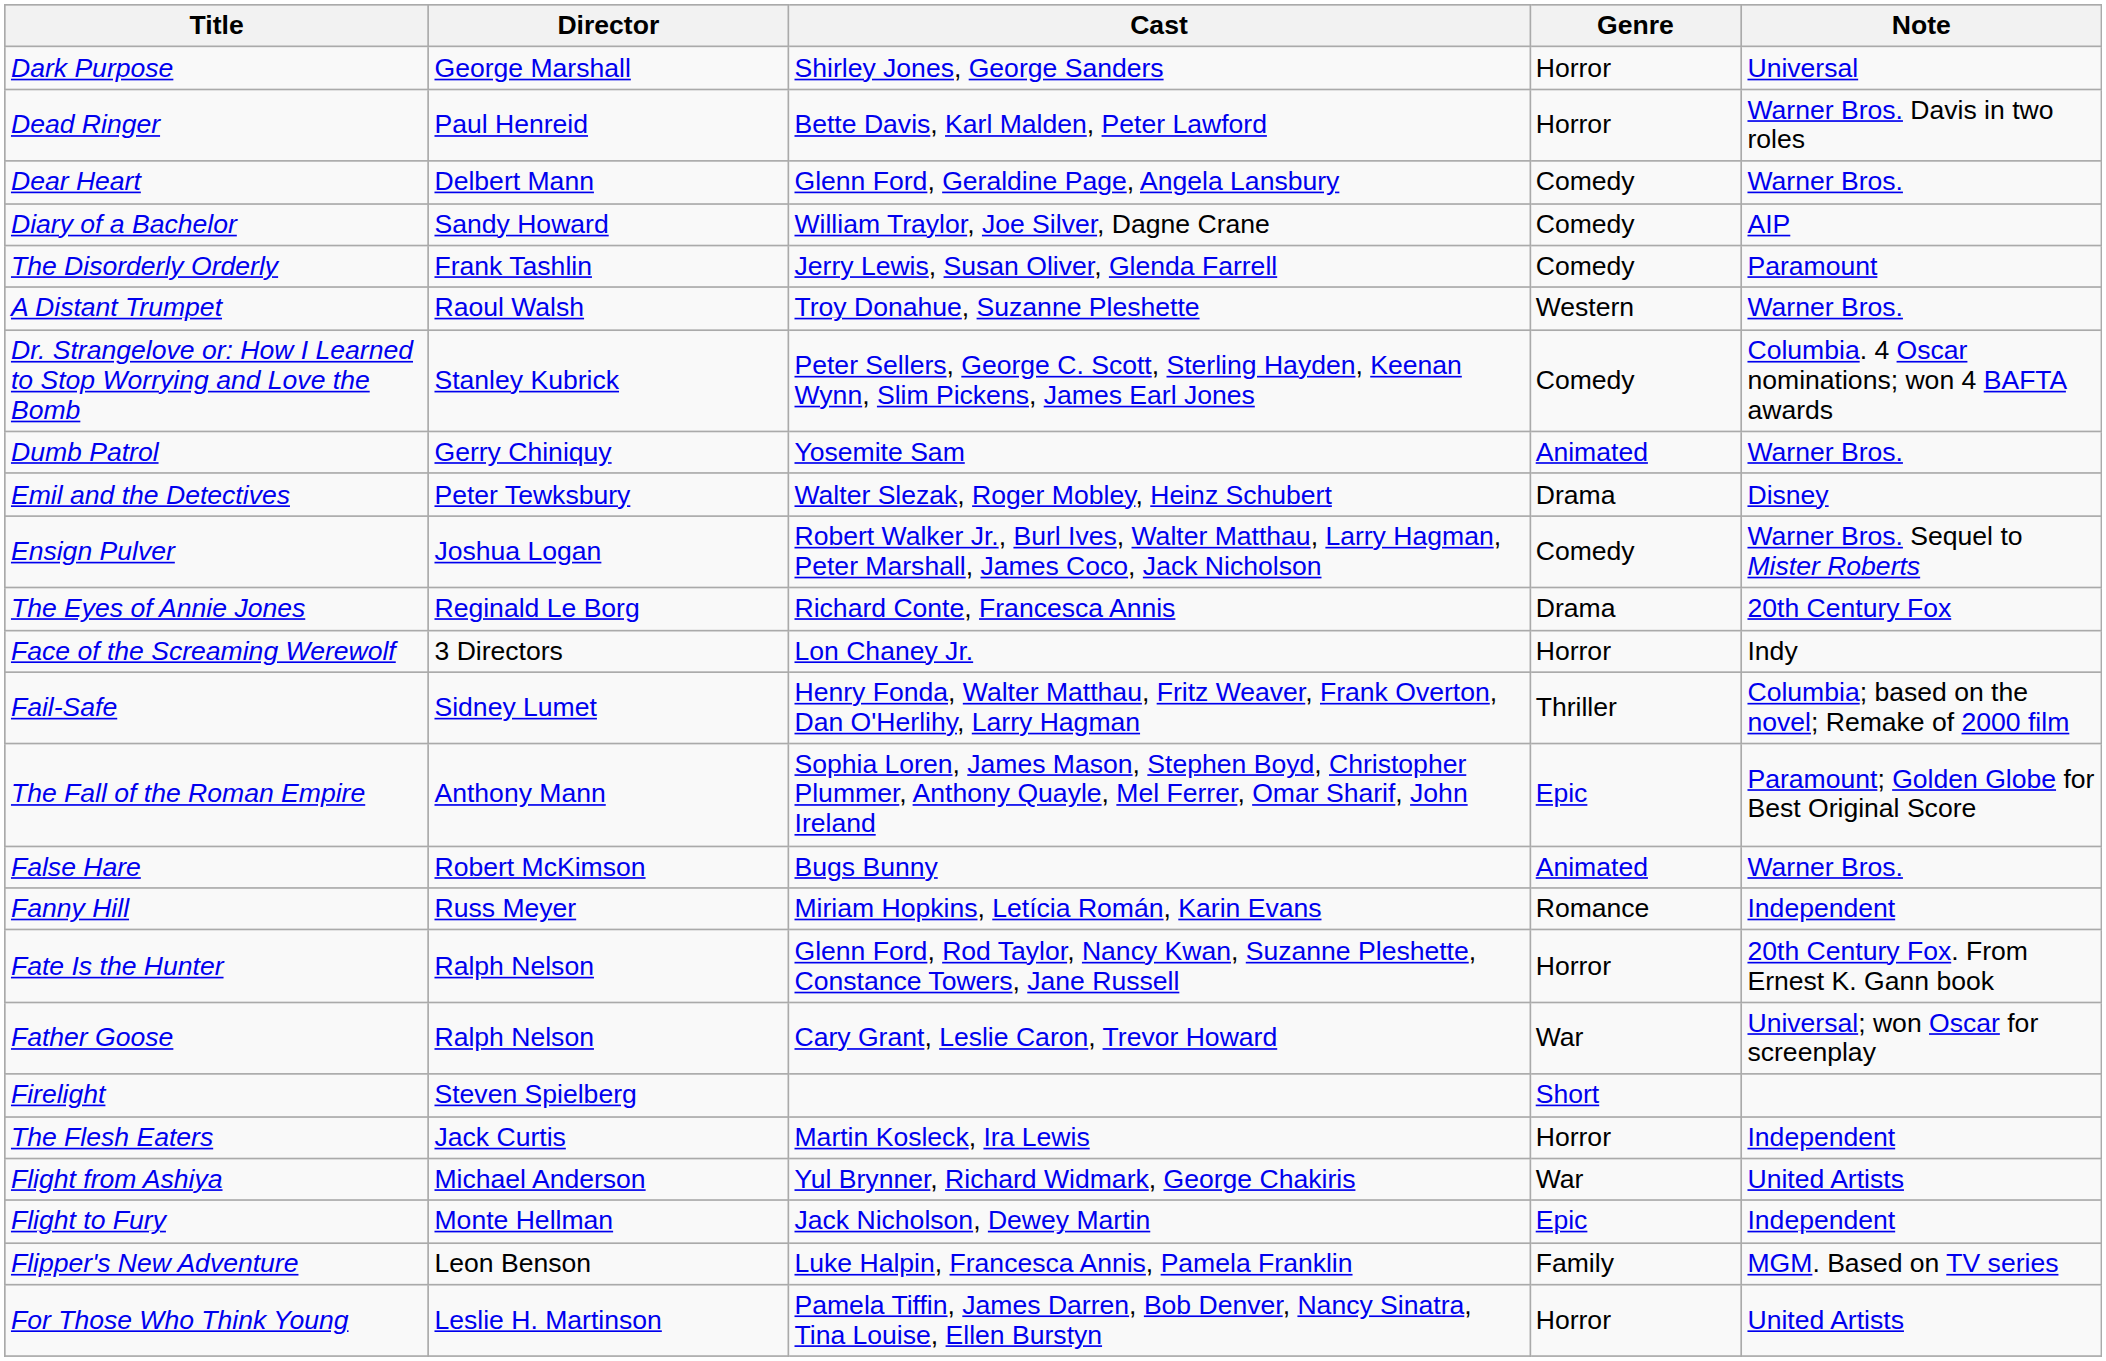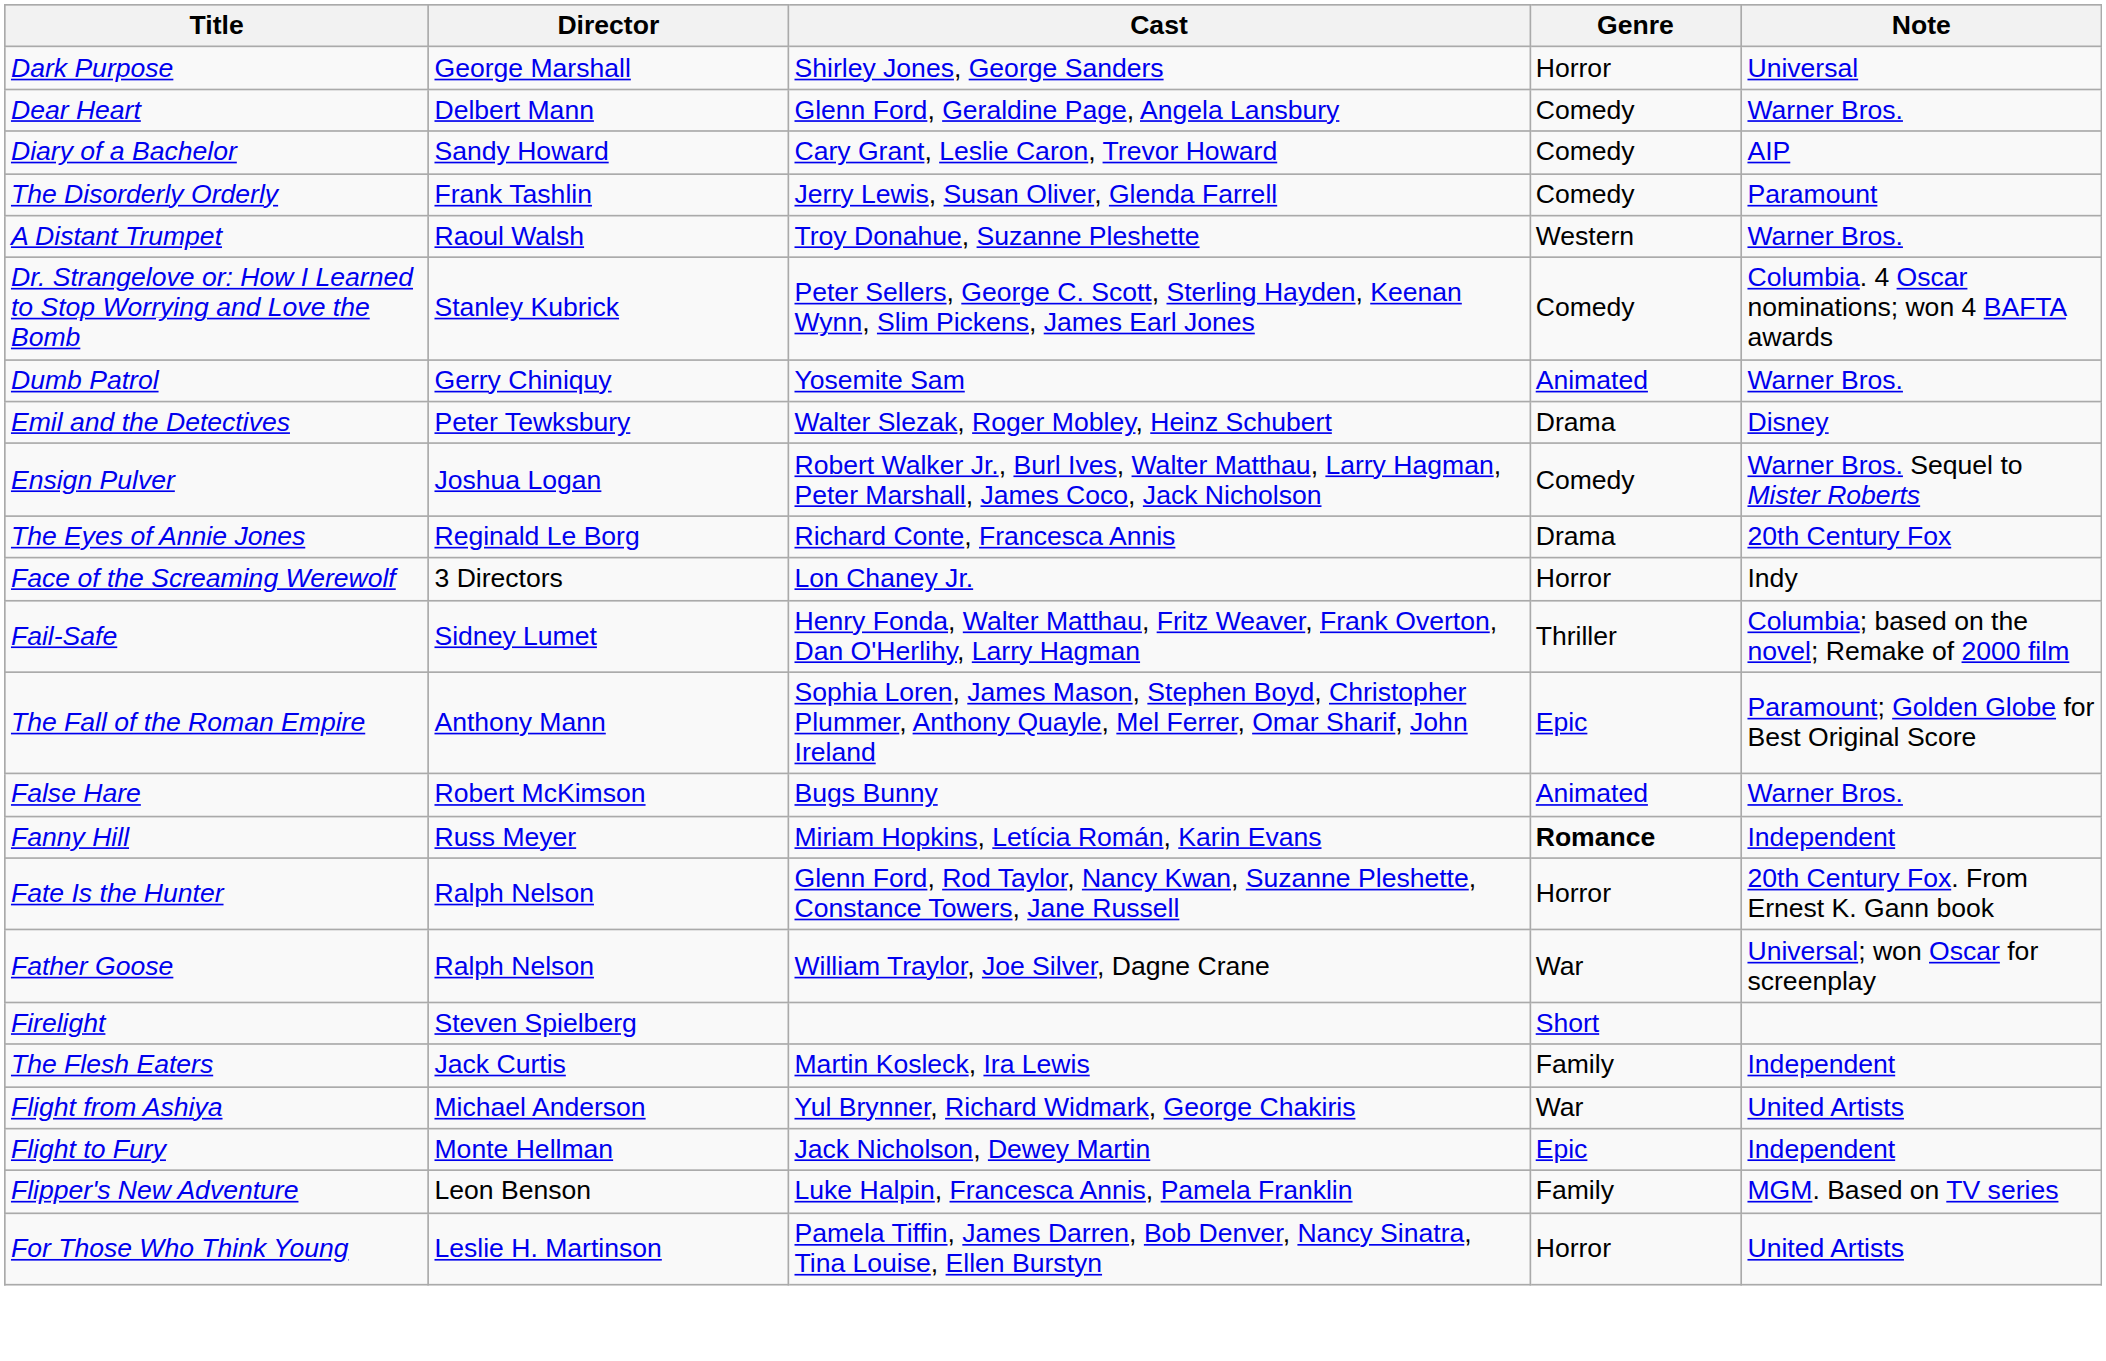 <table class="wikitable" style="width:100%;">
 <tr>
 <th style="width:20%;">Title</th>
 <th style="width:17%;">Director</th>
 <th style="width:35%;">Cast</th>
 <th style="width:10%;">Genre</th>
 <th style="width:17%;">Note</th>
 </tr>
 <tr>
 <td><em><a href='#'>Dark Purpose</a></em></td>
 <td><a href='#'>George Marshall</a></td>
 <td><a href='#'>Shirley Jones</a>, <a href='#'>George Sanders</a></td>
 <td>Horror</td>
 <td><a href='#'>Universal</a></td>
 </tr>
 <tr>
-<td><em><a href='#'>Dead Ringer</a></em></td>
-<td><a href='#'>Paul Henreid</a></td>
-<td><a href='#'>Bette Davis</a>, <a href='#'>Karl Malden</a>, <a href='#'>Peter Lawford</a></td>
-<td>Horror</td>
-<td><a href='#'>Warner Bros.</a> Davis in two roles</td>
-</tr>
-<tr>
 <td><em><a href='#'>Dear Heart</a></em></td>
 <td><a href='#'>Delbert Mann</a></td>
 <td><a href='#'>Glenn Ford</a>, <a href='#'>Geraldine Page</a>, <a href='#'>Angela Lansbury</a></td>
 <td>Comedy</td>
 <td><a href='#'>Warner Bros.</a></td>
 </tr>
 <tr>
 <td><em><a href='#'>Diary of a Bachelor</a></em></td>
 <td><a href='#'>Sandy Howard</a></td>
-<td><a href='#'>William Traylor</a>, <a href='#'>Joe Silver</a>, Dagne Crane</td>
+<td><a href='#'>Cary Grant</a>, <a href='#'>Leslie Caron</a>, <a href='#'>Trevor Howard</a></td>
 <td>Comedy</td>
 <td><a href='#'>AIP</a></td>
 </tr>
 <tr>
 <td><em><a href='#'>The Disorderly Orderly</a></em></td>
 <td><a href='#'>Frank Tashlin</a></td>
 <td><a href='#'>Jerry Lewis</a>, <a href='#'>Susan Oliver</a>, <a href='#'>Glenda Farrell</a></td>
 <td>Comedy</td>
 <td><a href='#'>Paramount</a></td>
 </tr>
 <tr>
 <td><em><a href='#'>A Distant Trumpet</a></em></td>
 <td><a href='#'>Raoul Walsh</a></td>
 <td><a href='#'>Troy Donahue</a>, <a href='#'>Suzanne Pleshette</a></td>
 <td>Western</td>
 <td><a href='#'>Warner Bros.</a></td>
 </tr>
 <tr>
 <td><em><a href='#'>Dr. Strangelove or: How I Learned to Stop Worrying and Love the Bomb</a></em></td>
 <td><a href='#'>Stanley Kubrick</a></td>
 <td><a href='#'>Peter Sellers</a>, <a href='#'>George C. Scott</a>, <a href='#'>Sterling Hayden</a>, <a href='#'>Keenan Wynn</a>, <a href='#'>Slim Pickens</a>, <a href='#'>James Earl Jones</a></td>
 <td>Comedy</td>
 <td><a href='#'>Columbia</a>. 4 <a href='#'>Oscar</a> nominations; won 4 <a href='#'>BAFTA</a> awards</td>
 </tr>
 <tr>
 <td><em><a href='#'>Dumb Patrol</a></em></td>
 <td><a href='#'>Gerry Chiniquy</a></td>
 <td><a href='#'>Yosemite Sam</a></td>
 <td><a href='#'>Animated</a></td>
 <td><a href='#'>Warner Bros.</a></td>
 </tr>
 <tr>
 <td><em><a href='#'>Emil and the Detectives</a></em></td>
 <td><a href='#'>Peter Tewksbury</a></td>
 <td><a href='#'>Walter Slezak</a>, <a href='#'>Roger Mobley</a>, <a href='#'>Heinz Schubert</a></td>
 <td>Drama</td>
 <td><a href='#'>Disney</a></td>
 </tr>
 <tr>
 <td><em><a href='#'>Ensign Pulver</a></em></td>
 <td><a href='#'>Joshua Logan</a></td>
 <td><a href='#'>Robert Walker Jr.</a>, <a href='#'>Burl Ives</a>, <a href='#'>Walter Matthau</a>, <a href='#'>Larry Hagman</a>, <a href='#'>Peter Marshall</a>, <a href='#'>James Coco</a>, <a href='#'>Jack Nicholson</a></td>
 <td>Comedy</td>
 <td><a href='#'>Warner Bros.</a> Sequel to <em><a href='#'>Mister Roberts</a></em></td>
 </tr>
 <tr>
 <td><em><a href='#'>The Eyes of Annie Jones</a></em></td>
 <td><a href='#'>Reginald Le Borg</a></td>
 <td><a href='#'>Richard Conte</a>, <a href='#'>Francesca Annis</a></td>
 <td>Drama</td>
 <td><a href='#'>20th Century Fox</a></td>
 </tr>
 <tr>
 <td><em><a href='#'>Face of the Screaming Werewolf</a></em></td>
 <td>3 Directors</td>
 <td><a href='#'>Lon Chaney Jr.</a></td>
 <td>Horror</td>
 <td>Indy</td>
 </tr>
 <tr>
 <td><em><a href='#'>Fail-Safe</a></em></td>
 <td><a href='#'>Sidney Lumet</a></td>
 <td><a href='#'>Henry Fonda</a>, <a href='#'>Walter Matthau</a>, <a href='#'>Fritz Weaver</a>, <a href='#'>Frank Overton</a>, <a href='#'>Dan O'Herlihy</a>, <a href='#'>Larry Hagman</a></td>
 <td>Thriller</td>
 <td><a href='#'>Columbia</a>; based on the <a href='#'>novel</a>; Remake of <a href='#'>2000 film</a></td>
 </tr>
 <tr>
 <td><em><a href='#'>The Fall of the Roman Empire</a> </em></td>
 <td><a href='#'>Anthony Mann</a></td>
 <td><a href='#'>Sophia Loren</a>, <a href='#'>James Mason</a>, <a href='#'>Stephen Boyd</a>, <a href='#'>Christopher Plummer</a>, <a href='#'>Anthony Quayle</a>, <a href='#'>Mel Ferrer</a>, <a href='#'>Omar Sharif</a>, <a href='#'>John Ireland</a></td>
 <td><a href='#'>Epic</a></td>
 <td><a href='#'>Paramount</a>; <a href='#'>Golden Globe</a> for Best Original Score</td>
 </tr>
 <tr>
 <td><em><a href='#'>False Hare</a></em></td>
 <td><a href='#'>Robert McKimson</a></td>
 <td><a href='#'>Bugs Bunny</a></td>
 <td><a href='#'>Animated</a></td>
 <td><a href='#'>Warner Bros.</a></td>
 </tr>
 <tr>
 <td><em><a href='#'>Fanny Hill</a></em></td>
 <td><a href='#'>Russ Meyer</a></td>
 <td><a href='#'>Miriam Hopkins</a>, <a href='#'>Letícia Román</a>, <a href='#'>Karin Evans</a></td>
-<td>Romance</td>
+<td><strong>Romance</strong></td>
 <td><a href='#'>Independent</a></td>
 </tr>
 <tr>
 <td><em><a href='#'>Fate Is the Hunter</a></em></td>
 <td><a href='#'>Ralph Nelson</a></td>
 <td><a href='#'>Glenn Ford</a>, <a href='#'>Rod Taylor</a>, <a href='#'>Nancy Kwan</a>, <a href='#'>Suzanne Pleshette</a>, <a href='#'>Constance Towers</a>, <a href='#'>Jane Russell</a></td>
 <td>Horror</td>
 <td><a href='#'>20th Century Fox</a>. From Ernest K. Gann book</td>
 </tr>
 <tr>
 <td><em><a href='#'>Father Goose</a></em></td>
 <td><a href='#'>Ralph Nelson</a></td>
-<td><a href='#'>Cary Grant</a>, <a href='#'>Leslie Caron</a>, <a href='#'>Trevor Howard</a></td>
+<td><a href='#'>William Traylor</a>, <a href='#'>Joe Silver</a>, Dagne Crane</td>
 <td>War</td>
 <td><a href='#'>Universal</a>; won <a href='#'>Oscar</a> for screenplay</td>
 </tr>
 <tr>
 <td><em><a href='#'>Firelight</a></em></td>
 <td><a href='#'>Steven Spielberg</a></td>
 <td></td>
 <td><a href='#'>Short</a></td>
 <td></td>
 </tr>
 <tr>
 <td><em><a href='#'>The Flesh Eaters</a></em></td>
 <td><a href='#'>Jack Curtis</a></td>
 <td><a href='#'>Martin Kosleck</a>, <a href='#'>Ira Lewis</a></td>
-<td>Horror</td>
+<td>Family</td>
 <td><a href='#'>Independent</a></td>
 </tr>
 <tr>
 <td><em><a href='#'>Flight from Ashiya</a></em></td>
 <td><a href='#'>Michael Anderson</a></td>
 <td><a href='#'>Yul Brynner</a>, <a href='#'>Richard Widmark</a>, <a href='#'>George Chakiris</a></td>
 <td>War</td>
 <td><a href='#'>United Artists</a></td>
 </tr>
 <tr>
 <td><em><a href='#'>Flight to Fury</a></em></td>
 <td><a href='#'>Monte Hellman</a></td>
 <td><a href='#'>Jack Nicholson</a>, <a href='#'>Dewey Martin</a></td>
 <td><a href='#'>Epic</a></td>
 <td><a href='#'>Independent</a></td>
 </tr>
 <tr>
 <td><em><a href='#'>Flipper's New Adventure</a></em></td>
 <td>Leon Benson</td>
 <td><a href='#'>Luke Halpin</a>, <a href='#'>Francesca Annis</a>, <a href='#'>Pamela Franklin</a></td>
 <td>Family</td>
 <td><a href='#'>MGM</a>. Based on <a href='#'>TV series</a></td>
 </tr>
 <tr>
 <td><em><a href='#'>For Those Who Think Young</a></em></td>
 <td><a href='#'>Leslie H. Martinson</a></td>
 <td><a href='#'>Pamela Tiffin</a>, <a href='#'>James Darren</a>, <a href='#'>Bob Denver</a>, <a href='#'>Nancy Sinatra</a>, <a href='#'>Tina Louise</a>, <a href='#'>Ellen Burstyn</a></td>
 <td>Horror</td>
 <td><a href='#'>United Artists</a></td>
 </tr>
 </table>
